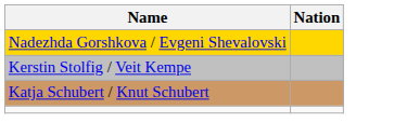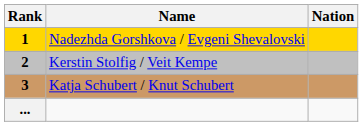 <table class="wikitable">
 <tr>
+<th>Rank</th>
 <th>Name</th>
 <th>Nation</th>
 </tr>
 <tr bgcolor="gold">
+<td align="center"><strong>1</strong></td>
 <td><a href='#'>Nadezhda Gorshkova</a> /  <a href='#'>Evgeni Shevalovski</a></td>
 <td></td>
 </tr>
 <tr bgcolor="silver">
+<td align="center"><strong>2</strong></td>
 <td><a href='#'>Kerstin Stolfig</a> / <a href='#'>Veit Kempe</a></td>
 <td></td>
 </tr>
 <tr bgcolor="cc9966">
+<td align="center"><strong>3</strong></td>
 <td><a href='#'>Katja Schubert</a> / <a href='#'>Knut Schubert</a></td>
 <td></td>
 </tr>
 <tr>
+<th>...</th>
 <td></td>
 <td></td>
 </tr>
 </table>
